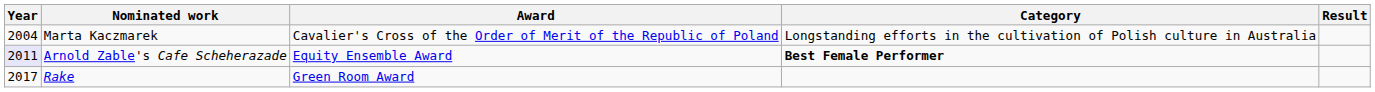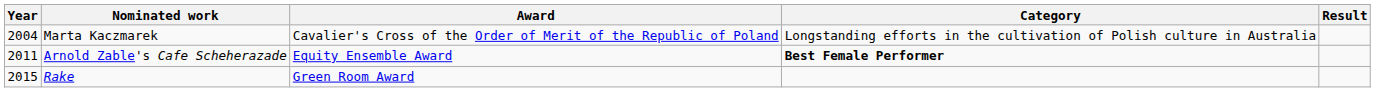 <table class="wikitable sortable">
 <tr>
 <th>Year</th>
 <th>Nominated work</th>
 <th>Award</th>
 <th>Category</th>
 <th>Result</th>
 </tr>
 <tr>
 <td>2004</td>
 <td>Marta Kaczmarek</td>
 <td>Cavalier's Cross of the <a href='#'>Order of Merit of the Republic of Poland</a></td>
 <td>Longstanding efforts in the cultivation of Polish culture in Australia</td>
 <td></td>
 </tr>
 <tr>
-<td style="background: lavender;">2011</td>
+<td>2011</td>
 <td><a href='#'>Arnold Zable</a>'s <em>Cafe Scheherazade</em></td>
 <td><a href='#'>Equity Ensemble Award</a></td>
 <td><strong>Best Female Performer</strong></td>
 <td></td>
 </tr>
 <tr>
-<td>2017</td>
+<td>2015</td>
 <td><em><a href='#'>Rake</a></em></td>
 <td><a href='#'>Green Room Award</a></td>
 <td></td>
 <td> </td>
 </tr>
 </table>
